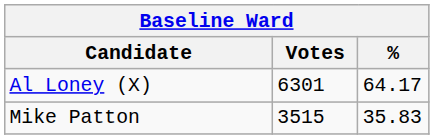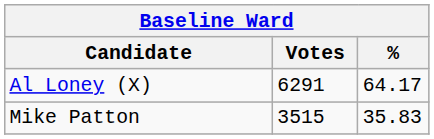 <table class="wikitable">
 <tr>
 <th colspan="3"><a href='#'>Baseline Ward</a></th>
 </tr>
 <tr>
 <th style="width: 170px">Candidate</th>
 <th style="width: 50px">Votes</th>
 <th style="width: 40px">%</th>
 </tr>
 <tr>
 <td><a href='#'>Al Loney</a> (X)</td>
-<td>6301</td>
+<td>6291</td>
 <td>64.17</td>
 </tr>
 <tr>
 <td>Mike Patton</td>
 <td>3515</td>
 <td>35.83</td>
 </tr>
 </table>
